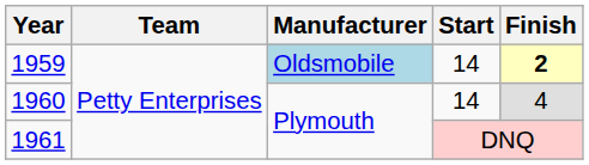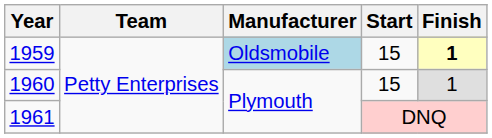 <table class="wikitable" style="font-size: 90%;">
 <tr>
 <th>Year</th>
 <th>Team</th>
 <th>Manufacturer</th>
 <th>Start</th>
 <th>Finish</th>
 </tr>
 <tr>
 <td><a href='#'>1959</a></td>
 <td rowspan=3><a href='#'>Petty Enterprises</a></td>
 <td style="background: lightblue;"><a href='#'>Oldsmobile</a></td>
-<td align=center>14</td>
-<td align=center style="background:#FFFFBF;"><strong>2</strong></td>
+<td align=center>15</td>
+<td align=center style="background:#FFFFBF;"><strong>1</strong></td>
 </tr>
 <tr>
 <td><a href='#'>1960</a></td>
 <td rowspan=2><a href='#'>Plymouth</a></td>
-<td align=center>14</td>
-<td align=center style="background:#DFDFDF;">4</td>
+<td align=center>15</td>
+<td align=center style="background:#DFDFDF;">1</td>
 </tr>
 <tr>
 <td><a href='#'>1961</a></td>
 <td align=center colspan="2" style="background-color:#FFCFCF">DNQ</td>
 </tr>
 </table>
